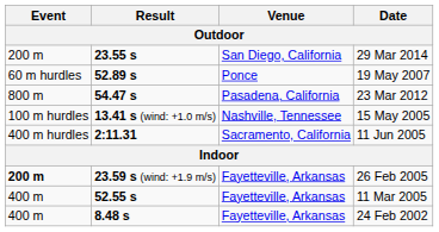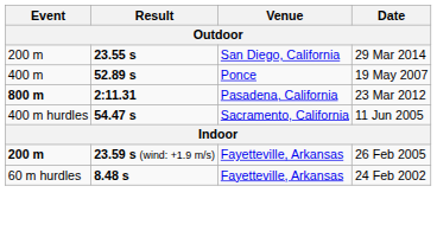 <table class="wikitable" style="border-collapse: collapse; font-size: 95%;">
 <tr>
 <th>Event</th>
 <th>Result</th>
 <th>Venue</th>
 <th>Date</th>
 </tr>
 <tr>
 <th colspan="4">Outdoor</th>
 </tr>
 <tr>
 <td>200 m</td>
 <td><strong>23.55 s</strong></td>
 <td> <a href='#'>San Diego, California</a></td>
 <td>29 Mar 2014</td>
 </tr>
 <tr>
-<td>60 m hurdles</td>
+<td>400 m</td>
 <td><strong>52.89 s</strong></td>
 <td> <a href='#'>Ponce</a></td>
 <td>19 May 2007</td>
 </tr>
 <tr>
-<td>800 m</td>
-<td><strong>54.47 s</strong></td>
+<td><strong>800 m</strong></td>
+<td><strong>2:11.31</strong></td>
 <td> <a href='#'>Pasadena, California</a></td>
 <td>23 Mar 2012</td>
 </tr>
 <tr>
-<td>100 m hurdles</td>
-<td><strong>13.41 s</strong> <small>(wind: +1.0 m/s)</small></td>
-<td> <a href='#'>Nashville, Tennessee</a></td>
-<td>15 May 2005</td>
-</tr>
-<tr>
 <td>400 m hurdles</td>
-<td><strong>2:11.31</strong></td>
+<td><strong>54.47 s</strong></td>
 <td> <a href='#'>Sacramento, California</a></td>
 <td>11 Jun 2005</td>
 </tr>
 <tr>
 <th colspan="4">Indoor</th>
 </tr>
 <tr>
 <td><strong>200 m</strong></td>
 <td><strong>23.59 s</strong> <small>(wind: +1.9 m/s)</small></td>
 <td> <a href='#'>Fayetteville, Arkansas</a></td>
 <td>26 Feb 2005</td>
 </tr>
 <tr>
-<td>400 m</td>
-<td><strong>52.55 s</strong></td>
-<td> <a href='#'>Fayetteville, Arkansas</a></td>
-<td>11 Mar 2005</td>
-</tr>
-<tr>
-<td>400 m</td>
+<td>60 m hurdles</td>
 <td><strong>8.48 s</strong></td>
 <td> <a href='#'>Fayetteville, Arkansas</a></td>
 <td>24 Feb 2002</td>
 </tr>
 </table>
